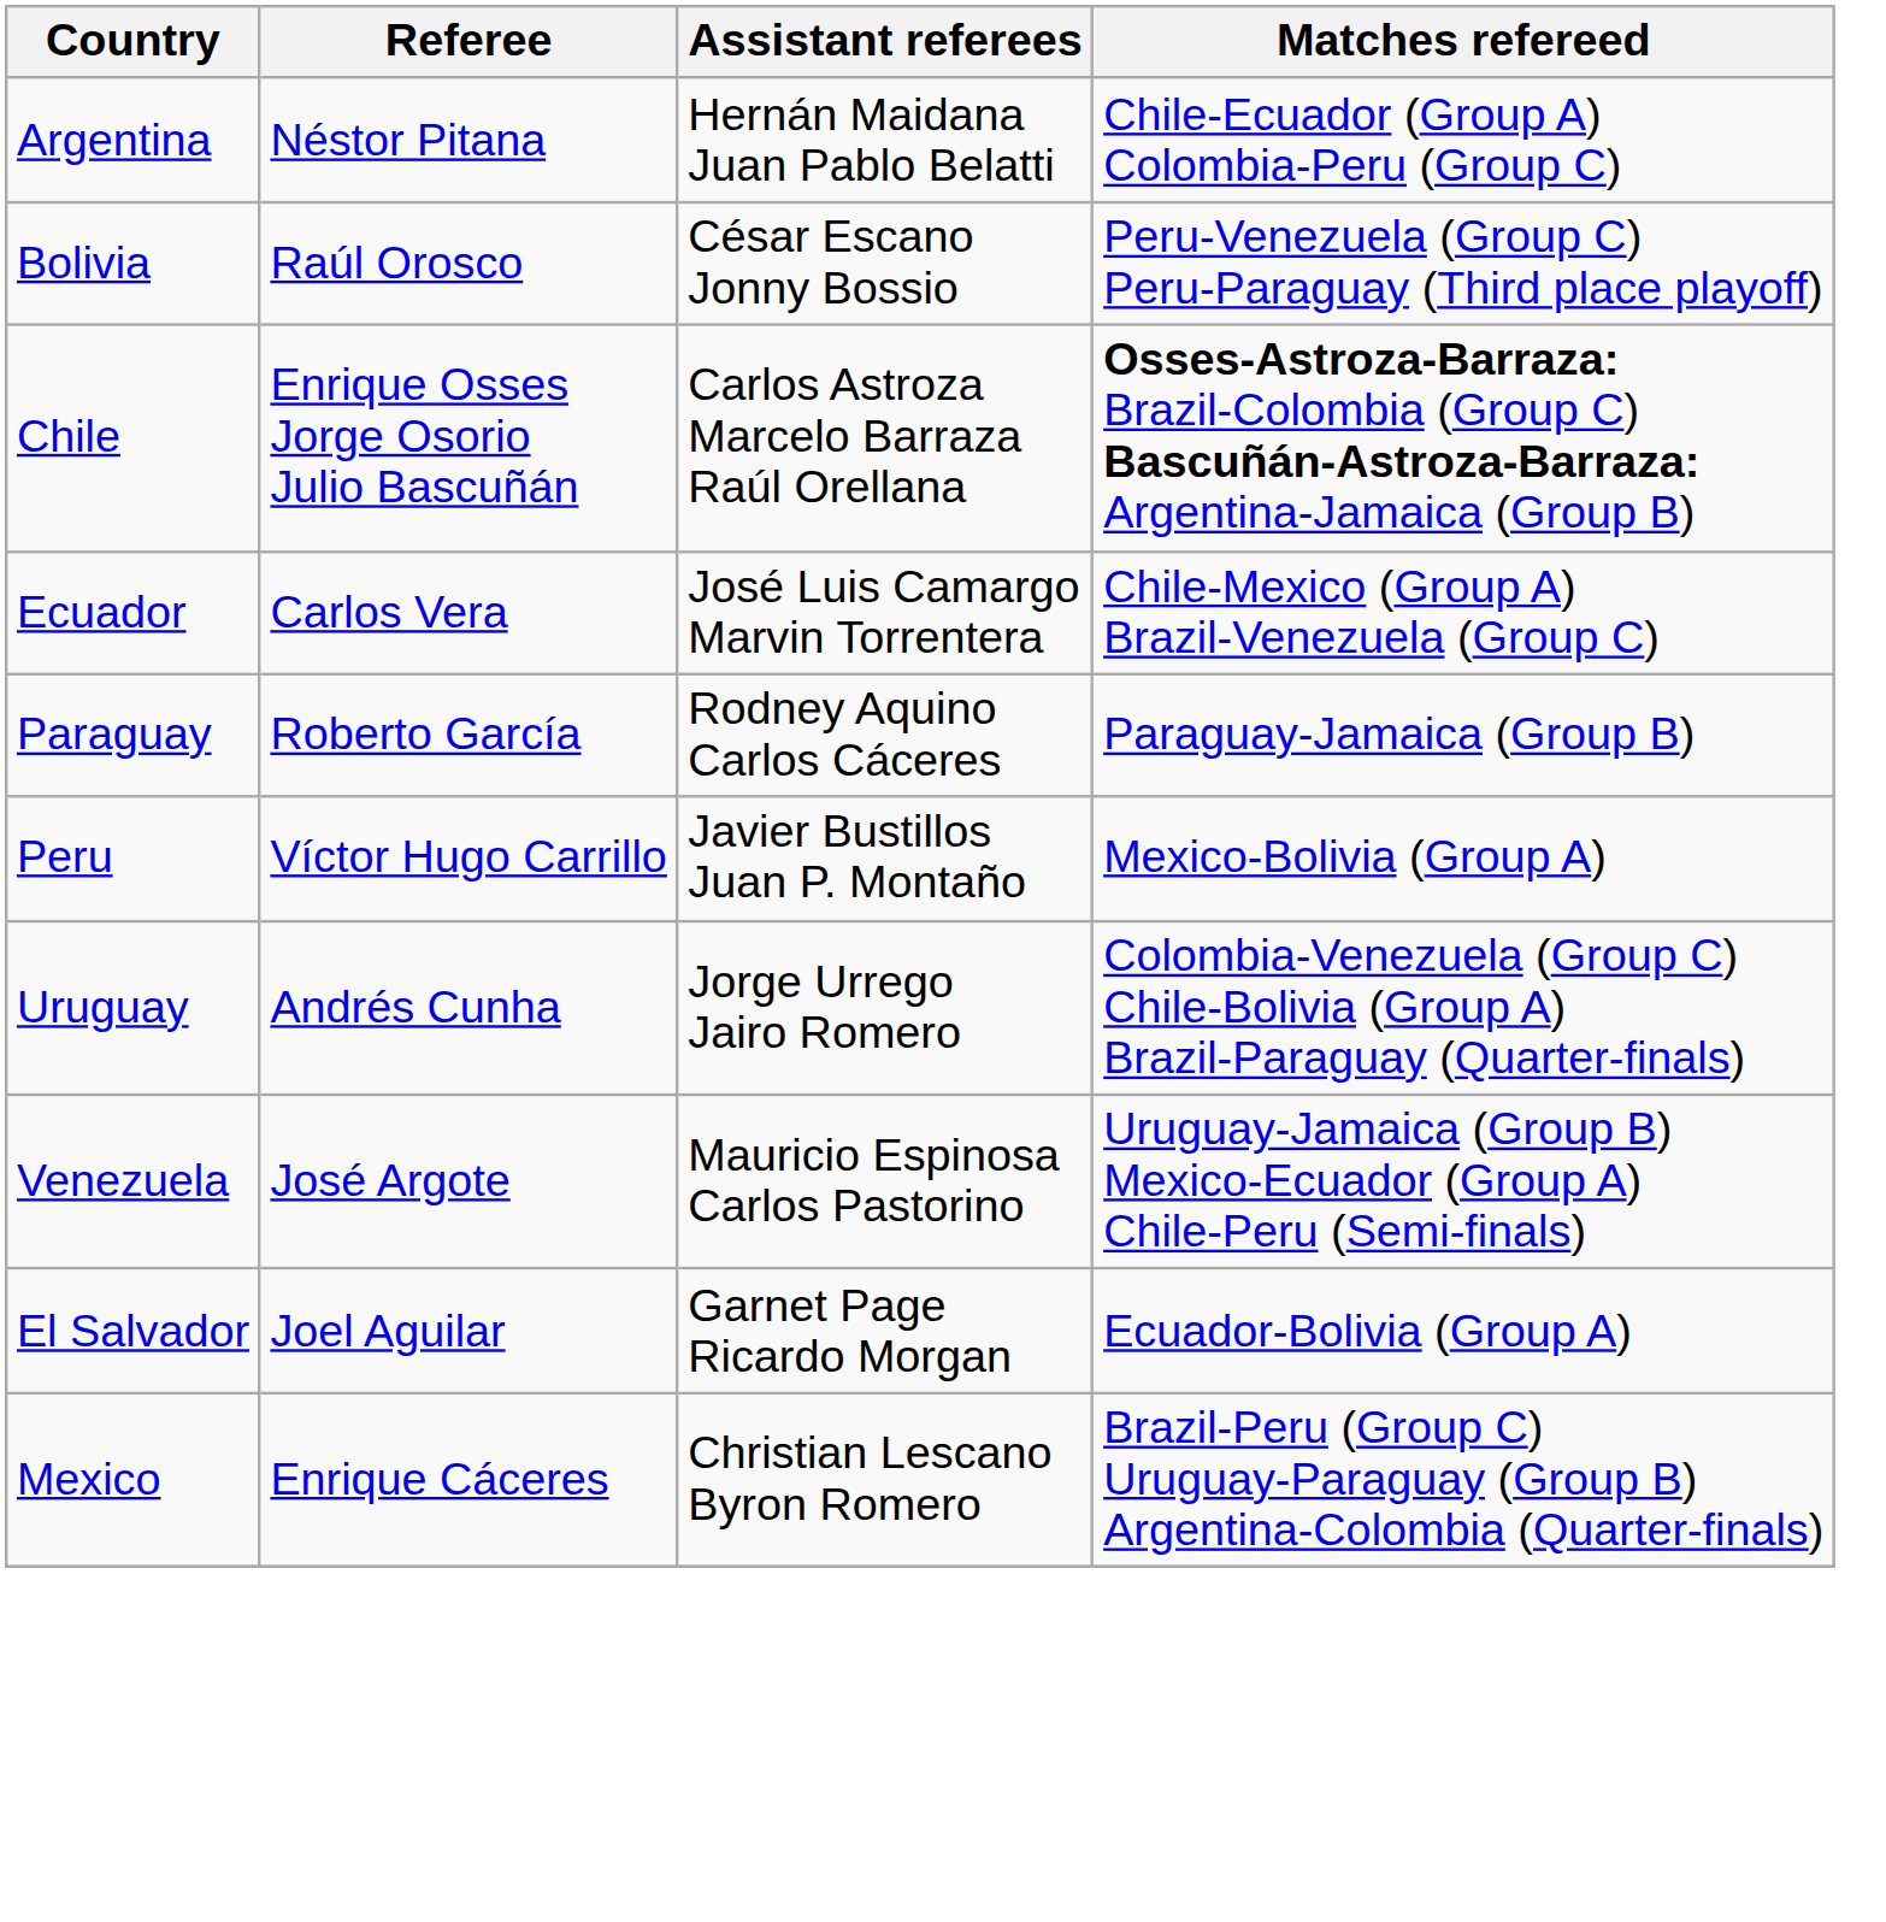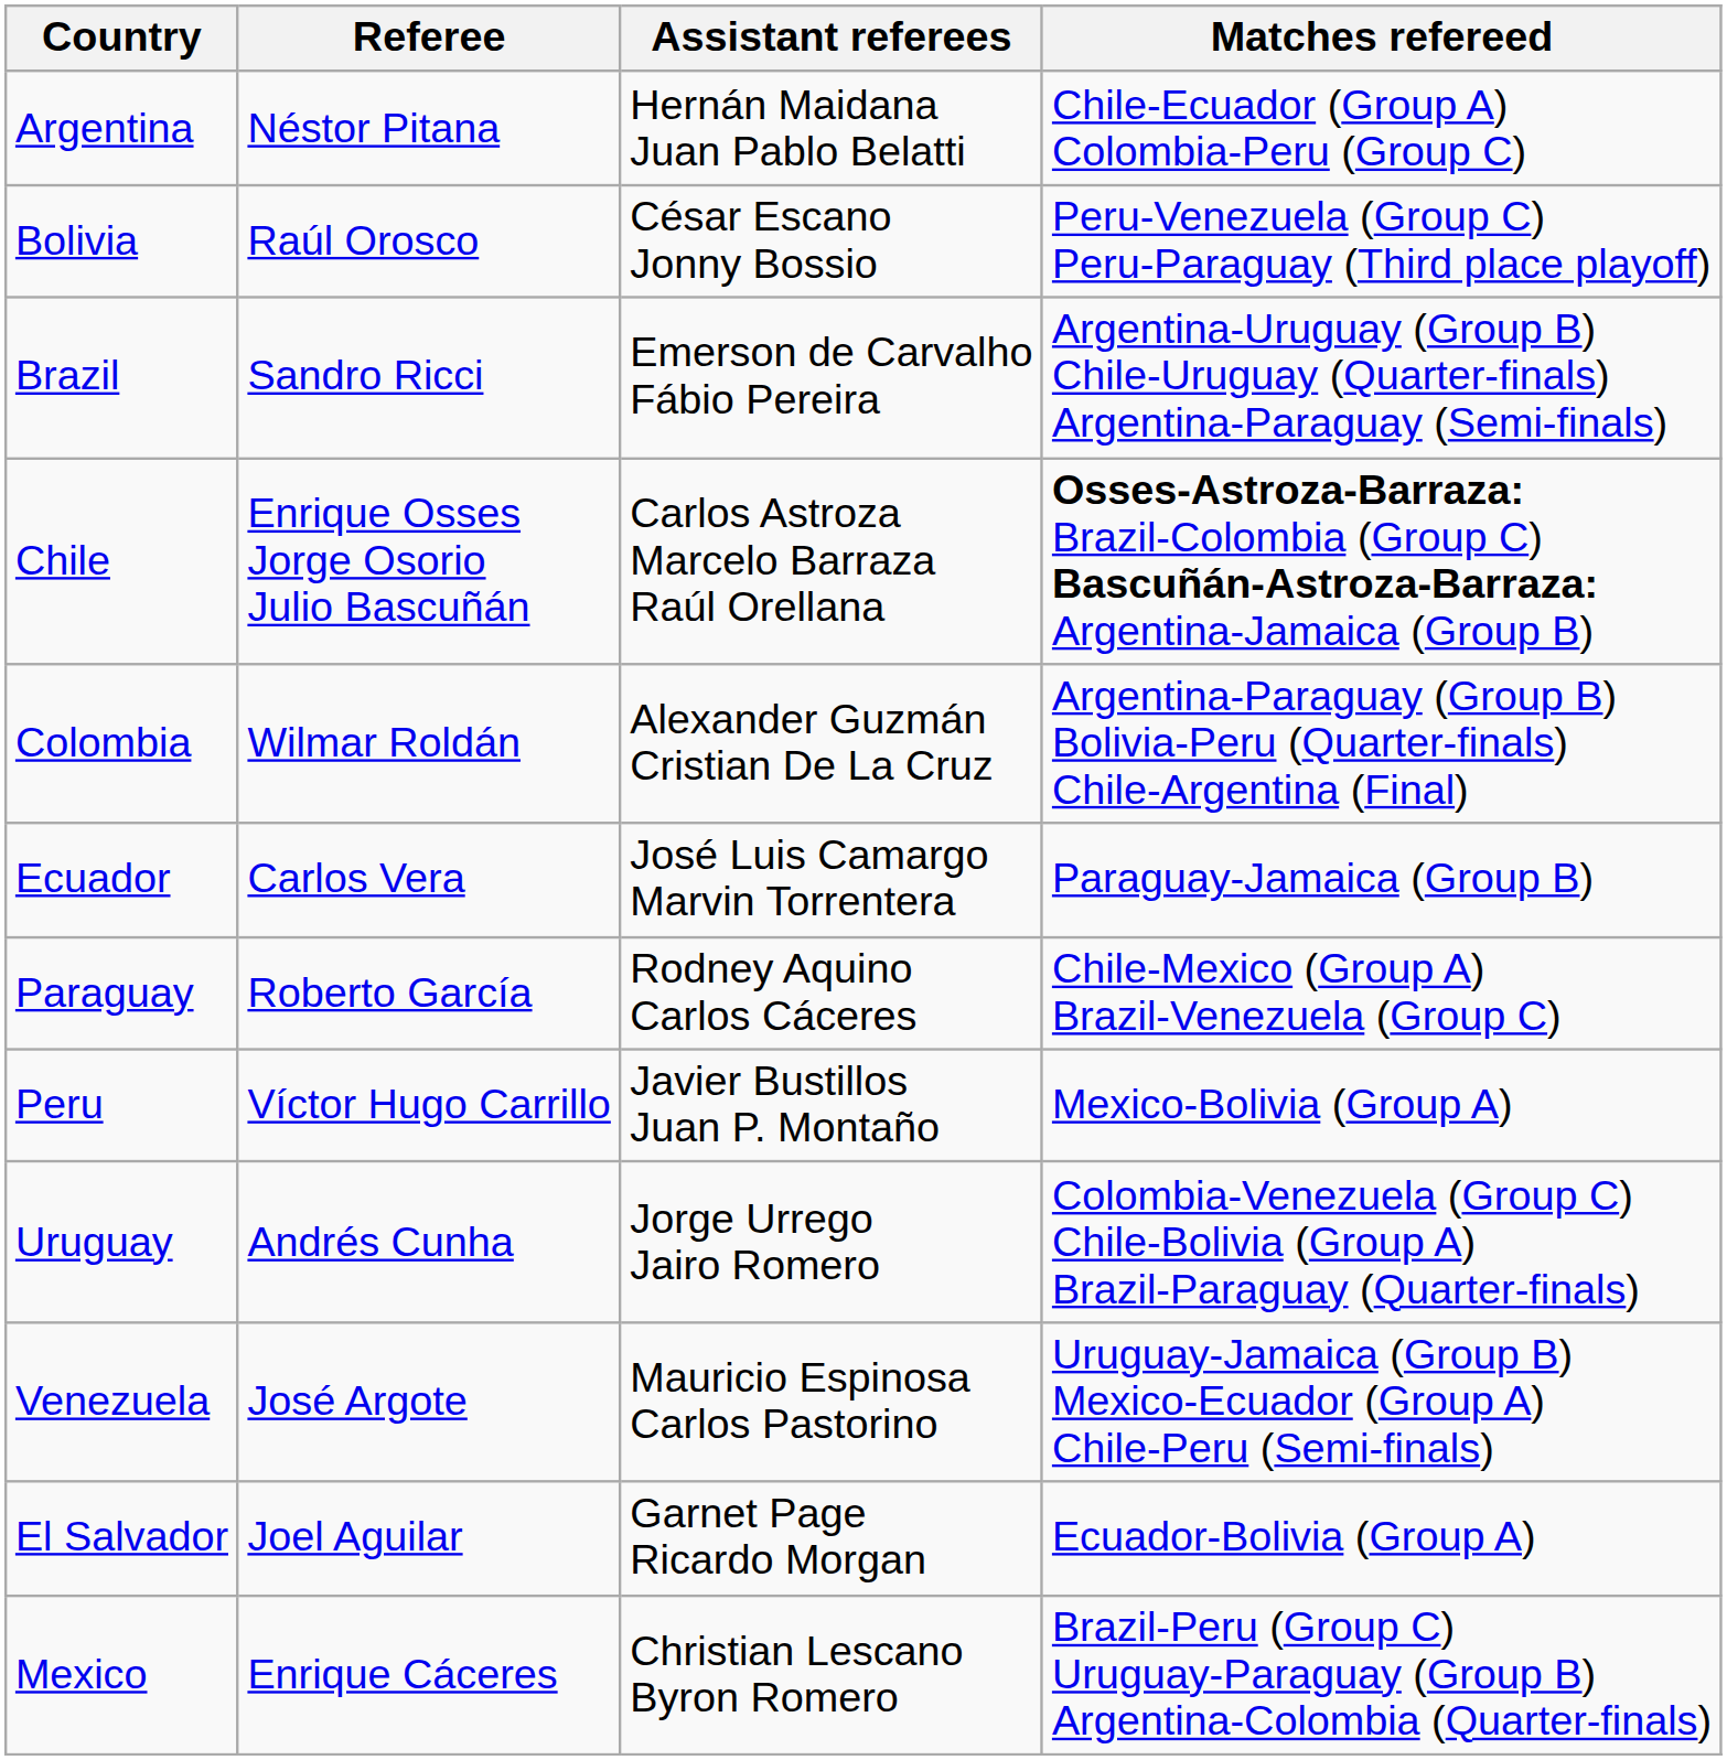 <table class="wikitable">
 <tr>
 <th>Country</th>
 <th>Referee</th>
 <th>Assistant referees</th>
 <th>Matches refereed</th>
 </tr>
 <tr>
 <td> <a href='#'>Argentina</a></td>
 <td><a href='#'>Néstor Pitana</a></td>
 <td>Hernán Maidana <br> Juan Pablo Belatti</td>
 <td><a href='#'>Chile-Ecuador</a> (<a href='#'>Group A</a>)<br><a href='#'>Colombia-Peru</a> (<a href='#'>Group C</a>)</td>
 </tr>
 <tr>
 <td> <a href='#'>Bolivia</a></td>
 <td><a href='#'>Raúl Orosco</a></td>
 <td>César Escano <br> Jonny Bossio</td>
 <td><a href='#'>Peru-Venezuela</a> (<a href='#'>Group C</a>)<br><a href='#'>Peru-Paraguay</a> (<a href='#'>Third place playoff</a>)</td>
 </tr>
 <tr>
+<td> <a href='#'>Brazil</a></td>
+<td><a href='#'>Sandro Ricci</a></td>
+<td>Emerson de Carvalho <br> Fábio Pereira</td>
+<td><a href='#'>Argentina-Uruguay</a> (<a href='#'>Group B</a>)<br><a href='#'>Chile-Uruguay</a> (<a href='#'>Quarter-finals</a>)<br><a href='#'>Argentina-Paraguay</a> (<a href='#'>Semi-finals</a>)</td>
+</tr>
+<tr>
 <td> <a href='#'>Chile</a></td>
 <td><a href='#'>Enrique Osses</a> <br> <a href='#'>Jorge Osorio</a> <br> <a href='#'>Julio Bascuñán</a></td>
 <td>Carlos Astroza <br> Marcelo Barraza <br> Raúl Orellana</td>
 <td><strong>Osses-Astroza-Barraza:</strong> <br> <a href='#'>Brazil-Colombia</a> (<a href='#'>Group C</a>)<br><strong>Bascuñán-Astroza-Barraza:</strong> <br> <a href='#'>Argentina-Jamaica</a> (<a href='#'>Group B</a>)</td>
 </tr>
 <tr>
+<td> <a href='#'>Colombia</a></td>
+<td><a href='#'>Wilmar Roldán</a></td>
+<td>Alexander Guzmán <br> Cristian De La Cruz</td>
+<td><a href='#'>Argentina-Paraguay</a> (<a href='#'>Group B</a>)<br><a href='#'>Bolivia-Peru</a> (<a href='#'>Quarter-finals</a>)<br><a href='#'>Chile-Argentina</a> (<a href='#'>Final</a>)</td>
+</tr>
+<tr>
 <td> <a href='#'>Ecuador</a></td>
 <td><a href='#'>Carlos Vera</a></td>
 <td>José Luis Camargo <br> Marvin Torrentera</td>
-<td><a href='#'>Chile-Mexico</a> (<a href='#'>Group A</a>) <br> <a href='#'>Brazil-Venezuela</a> (<a href='#'>Group C</a>)</td>
+<td><a href='#'>Paraguay-Jamaica</a> (<a href='#'>Group B</a>)</td>
 </tr>
 <tr>
 <td> <a href='#'>Paraguay</a></td>
 <td><a href='#'>Roberto García</a></td>
 <td>Rodney Aquino <br> Carlos Cáceres</td>
-<td><a href='#'>Paraguay-Jamaica</a> (<a href='#'>Group B</a>)</td>
+<td><a href='#'>Chile-Mexico</a> (<a href='#'>Group A</a>) <br> <a href='#'>Brazil-Venezuela</a> (<a href='#'>Group C</a>)</td>
 </tr>
 <tr>
 <td> <a href='#'>Peru</a></td>
 <td><a href='#'>Víctor Hugo Carrillo</a></td>
 <td>Javier Bustillos <br> Juan P. Montaño</td>
 <td><a href='#'>Mexico-Bolivia</a> (<a href='#'>Group A</a>)</td>
 </tr>
 <tr>
 <td> <a href='#'>Uruguay</a></td>
 <td><a href='#'>Andrés Cunha</a></td>
 <td>Jorge Urrego <br> Jairo Romero</td>
 <td><a href='#'>Colombia-Venezuela</a> (<a href='#'>Group C</a>)<br><a href='#'>Chile-Bolivia</a> (<a href='#'>Group A</a>)<br><a href='#'>Brazil-Paraguay</a> (<a href='#'>Quarter-finals</a>)</td>
 </tr>
 <tr>
 <td> <a href='#'>Venezuela</a></td>
 <td><a href='#'>José Argote</a></td>
 <td>Mauricio Espinosa <br> Carlos Pastorino</td>
 <td><a href='#'>Uruguay-Jamaica</a> (<a href='#'>Group B</a>)<br><a href='#'>Mexico-Ecuador</a> (<a href='#'>Group A</a>)<br><a href='#'>Chile-Peru</a> (<a href='#'>Semi-finals</a>)</td>
 </tr>
 <tr>
 <td> <a href='#'>El Salvador</a></td>
 <td><a href='#'>Joel Aguilar</a></td>
 <td> Garnet Page <br>  Ricardo Morgan</td>
 <td><a href='#'>Ecuador-Bolivia</a> (<a href='#'>Group A</a>)</td>
 </tr>
 <tr>
 <td> <a href='#'>Mexico</a></td>
 <td><a href='#'>Enrique Cáceres</a></td>
 <td>Christian Lescano <br> Byron Romero</td>
 <td><a href='#'>Brazil-Peru</a> (<a href='#'>Group C</a>)<br><a href='#'>Uruguay-Paraguay</a> (<a href='#'>Group B</a>)<br><a href='#'>Argentina-Colombia</a> (<a href='#'>Quarter-finals</a>)</td>
 </tr>
 <tr>
 </tr>
 </table>
